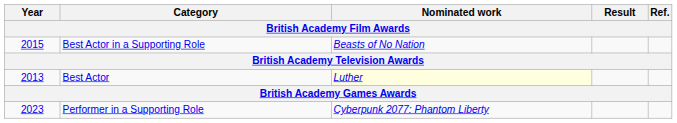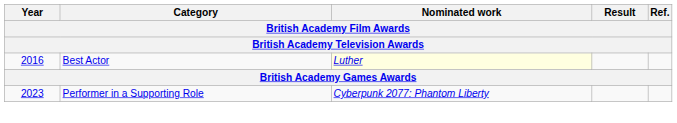 <table class=wikitable>
 <tr>
 <th scope="col" style="width:5em;">Year</th>
 <th scope="col" style="width:26em;">Category</th>
 <th scope="col" style="width:25em;">Nominated work</th>
 <th scope="col" style="width:5em;">Result</th>
 <th>Ref.</th>
 </tr>
 <tr>
 <th colspan=5><a href='#'>British Academy Film Awards</a></th>
 </tr>
 <tr>
-<td style="text-align:center;"><a href='#'>2015</a></td>
-<td><a href='#'>Best Actor in a Supporting Role</a></td>
-<td><em><a href='#'>Beasts of No Nation</a></em></td>
-<td></td>
-<td style="text-align:center;"></td>
-</tr>
-<tr>
 <th colspan=5><a href='#'>British Academy Television Awards</a></th>
 </tr>
 <tr>
-<td style="text-align:center;"><a href='#'>2013</a></td>
+<td style="text-align:center;"><a href='#'>2016</a></td>
 <td><a href='#'>Best Actor</a></td>
 <td style="background: lightyellow;"><em><a href='#'>Luther</a></em></td>
 <td></td>
 <td style="text-align:center;"></td>
 </tr>
 <tr>
 <th colspan=5><a href='#'>British Academy Games Awards</a></th>
 </tr>
 <tr>
 <td style="text-align:center;"><a href='#'>2023</a></td>
 <td><a href='#'>Performer in a Supporting Role</a></td>
 <td><em><a href='#'>Cyberpunk 2077: Phantom Liberty</a></em></td>
 <td></td>
 <td style="text-align:center;"></td>
 </tr>
 </table>
